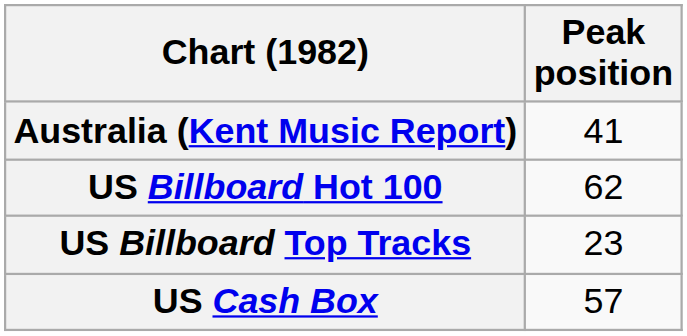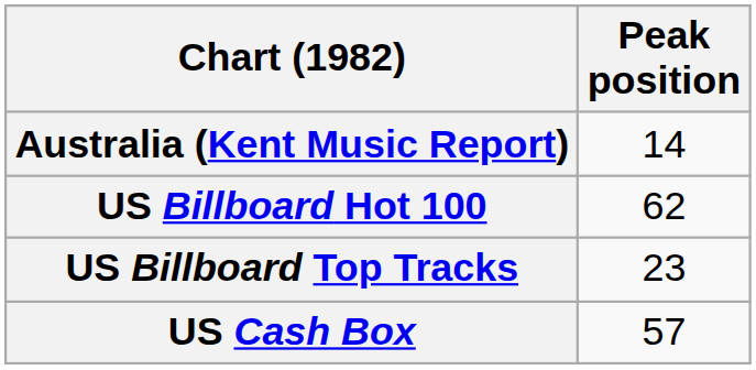 <table class="wikitable sortable plainrowheaders" style="text-align:center">
 <tr>
 <th>Chart (1982)</th>
 <th>Peak<br>position</th>
 </tr>
 <tr>
 <th scope="row">Australia (<a href='#'>Kent Music Report</a>)</th>
-<td>41</td>
+<td>14</td>
 </tr>
 <tr>
 <th scope="row">US <a href='#'><em>Billboard</em> Hot 100</a></th>
 <td>62</td>
 </tr>
 <tr>
 <th scope="row">US <em>Billboard</em> <a href='#'>Top Tracks</a></th>
 <td>23</td>
 </tr>
 <tr>
 <th scope="row">US <em><a href='#'>Cash Box</a></em></th>
 <td>57</td>
 </tr>
 </table>
